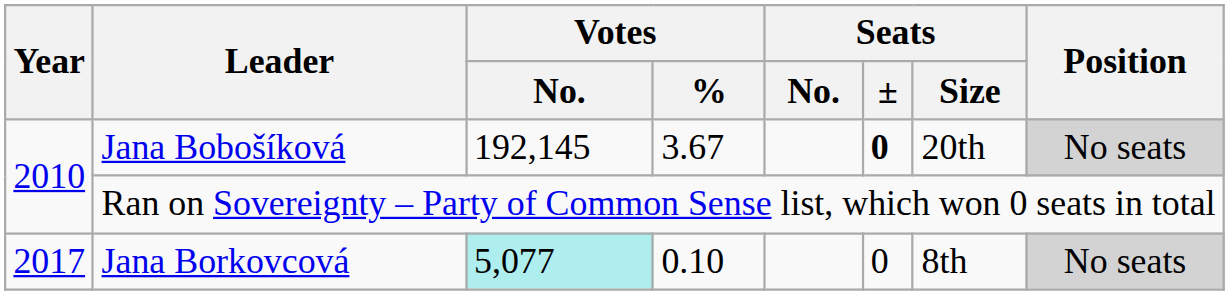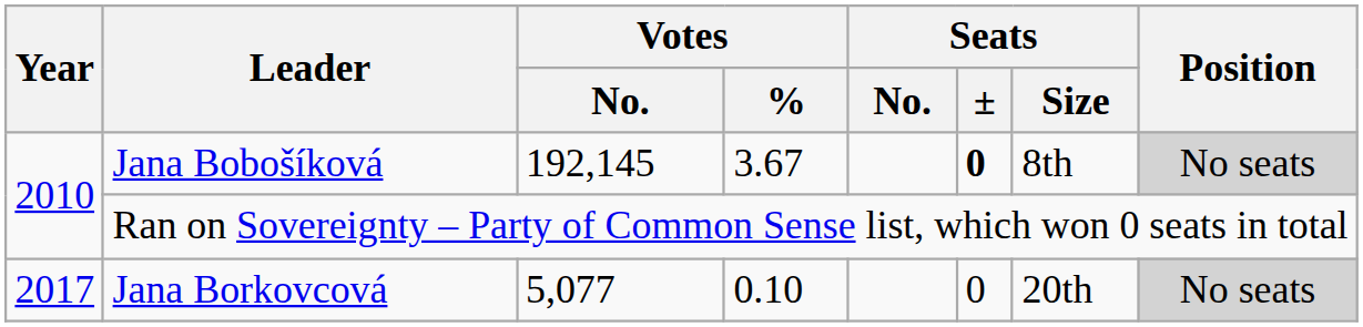 <table class="wikitable">
 <tr>
 <th rowspan="2">Year</th>
 <th rowspan="2">Leader</th>
 <th colspan="2">Votes</th>
 <th colspan="3">Seats</th>
 <th rowspan="2"><strong>Position</strong></th>
 </tr>
 <tr>
 <th>No.</th>
 <th>%</th>
 <th>No.</th>
 <th><strong>±</strong></th>
 <th>Size</th>
 </tr>
 <tr>
 <td rowspan=2><a href='#'>2010</a></td>
 <td><a href='#'>Jana Bobošíková</a></td>
 <td>192,145</td>
 <td>3.67</td>
 <td></td>
 <td><strong> 0</strong></td>
-<td>20th</td>
+<td>8th</td>
 <td style="background:lightgray;" align=center>No seats</td>
 </tr>
 <tr>
 <td colspan=7>Ran on <a href='#'>Sovereignty – Party of Common Sense</a> list, which won 0 seats in total</td>
 </tr>
 <tr>
 <td rowspan=2><a href='#'>2017</a></td>
 <td><a href='#'>Jana Borkovcová</a></td>
-<td style="background: paleturquoise;">5,077</td>
+<td>5,077</td>
 <td>0.10</td>
 <td></td>
 <td> 0</td>
-<td>8th</td>
+<td>20th</td>
 <td style="background:lightgray;" align=center>No seats</td>
 </tr>
 </table>
